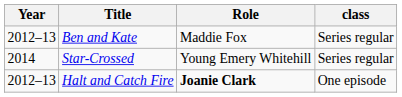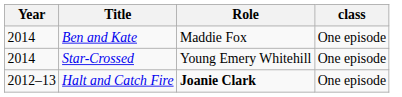 <table class="wikitable sortable">
 <tr>
 <th>Year</th>
 <th>Title</th>
 <th>Role</th>
 <th>class</th>
 </tr>
 <tr>
-<td>2012–13</td>
+<td>2014</td>
 <td><em><a href='#'>Ben and Kate</a></em></td>
 <td>Maddie Fox</td>
-<td>Series regular</td>
+<td>One episode</td>
 </tr>
 <tr>
 <td>2014</td>
 <td><em><a href='#'>Star-Crossed</a></em></td>
 <td>Young Emery Whitehill</td>
-<td>Series regular</td>
+<td>One episode</td>
 </tr>
 <tr>
 <td>2012–13</td>
 <td><em><a href='#'>Halt and Catch Fire</a></em></td>
 <td><strong>Joanie Clark</strong></td>
 <td>One episode</td>
 </tr>
 </table>
